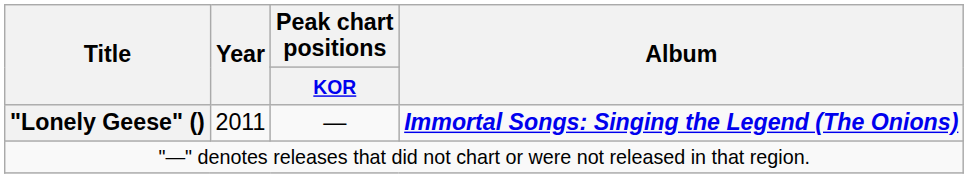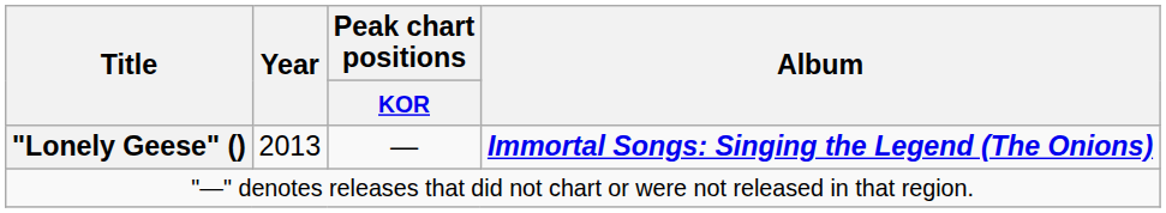 <table class="wikitable plainrowheaders" style="text-align:center">
 <tr>
 <th scope="col" rowspan="2">Title</th>
 <th scope="col" rowspan="2">Year</th>
 <th scope="col">Peak chart <br> positions</th>
 <th scope="col" rowspan="2">Album</th>
 </tr>
 <tr>
 <th><small><a href='#'>KOR</a></small><br></th>
 </tr>
 <tr>
 <th scope="row">"Lonely Geese" ()</th>
-<td>2011</td>
+<td>2013</td>
 <td>—</td>
 <td><strong><em><a href='#'>Immortal Songs: Singing the Legend (The Onions)</a></em></strong></td>
 </tr>
 <tr>
 <td colspan="4" style="font-size:85%">"—" denotes releases that did not chart or were not released in that region.</td>
 </tr>
 </table>
